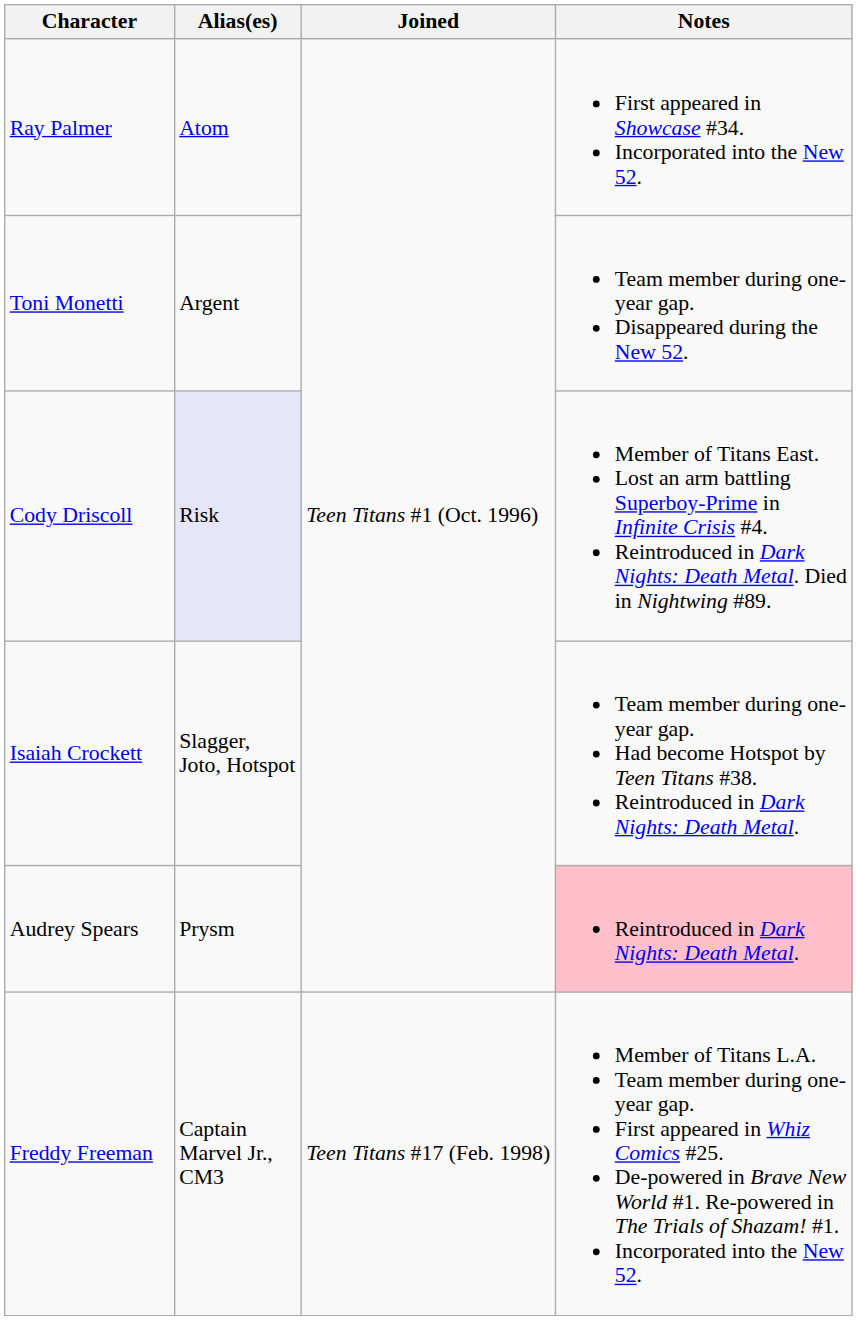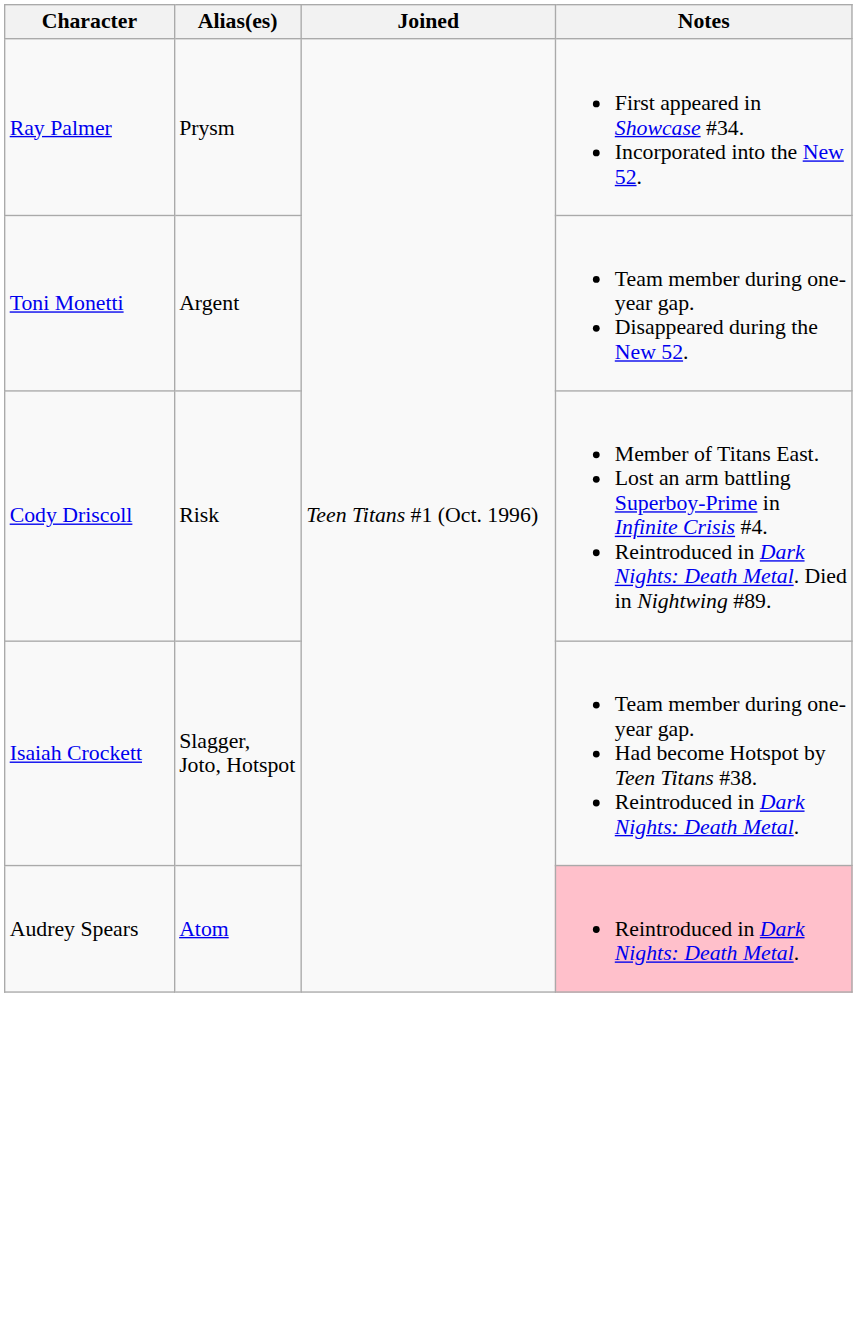 <table class="wikitable" width=100%>
 <tr>
 <th width=20%>Character</th>
 <th width=15%>Alias(es)</th>
 <th width="30%">Joined</th>
 <th width="35%">Notes</th>
 </tr>
 <tr>
 <td valign="center"><a href='#'>Ray Palmer</a></td>
-<td valign="center"><a href='#'>Atom</a></td>
+<td valign="center">Prysm</td>
 <td rowspan="5"><em>Teen Titans</em> #1 (Oct. 1996)</td>
 <td><br><ul><li>First appeared in <em><a href='#'>Showcase</a></em> #34.</li><li>Incorporated into the <a href='#'>New 52</a>.</li></ul></td>
 </tr>
 <tr>
 <td valign="center"><a href='#'>Toni Monetti</a></td>
 <td valign="center">Argent</td>
 <td valign="center"><br><ul><li>Team member during one-year gap.</li><li>Disappeared during the <a href='#'>New 52</a>.</li></ul></td>
 </tr>
 <tr>
 <td valign="center"><a href='#'>Cody Driscoll</a></td>
-<td valign="center" style="background: lavender;">Risk</td>
+<td valign="center">Risk</td>
 <td valign="center"><br><ul><li>Member of Titans East.</li><li>Lost an arm battling <a href='#'>Superboy-Prime</a> in <em><a href='#'>Infinite Crisis</a></em> #4.</li><li>Reintroduced in <em><a href='#'>Dark Nights: Death Metal</a></em>. Died in <em>Nightwing</em> #89.</li></ul></td>
 </tr>
 <tr>
 <td valign="center"><a href='#'>Isaiah Crockett</a></td>
 <td valign="center">Slagger, Joto, Hotspot</td>
 <td valign="center"><br><ul><li>Team member during one-year gap.</li><li>Had become Hotspot by <em>Teen Titans</em> #38.</li><li>Reintroduced in <em><a href='#'>Dark Nights: Death Metal</a></em>.</li></ul></td>
 </tr>
 <tr>
 <td valign="center">Audrey Spears</td>
-<td valign="center">Prysm</td>
+<td valign="center"><a href='#'>Atom</a></td>
 <td valign="center" style="background: pink;"><br><ul><li>Reintroduced in <em><a href='#'>Dark Nights: Death Metal</a></em>.</li></ul></td>
 </tr>
-<tr>
-<td valign="center"><a href='#'>Freddy Freeman</a></td>
-<td valign="center">Captain Marvel Jr., CM3</td>
-<td rowspan="1"><em>Teen Titans</em> #17 (Feb. 1998)</td>
-<td><br><ul><li>Member of Titans L.A.</li><li>Team member during one-year gap.</li><li>First appeared in <em><a href='#'>Whiz Comics</a></em> #25.</li><li>De-powered in <em>Brave New World</em> #1. Re-powered in <em>The Trials of Shazam!</em> #1.</li><li>Incorporated into the <a href='#'>New 52</a>.</li></ul></td>
-</tr>
 </table>
